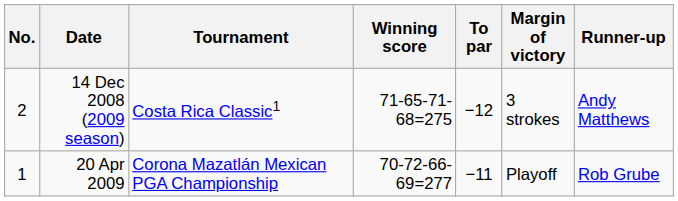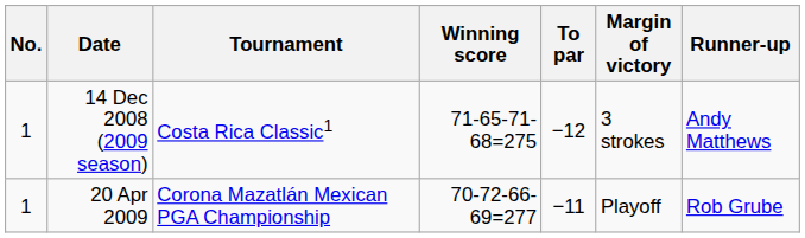 <table class="wikitable" style="font-size:95%;">
 <tr>
 <th>No.</th>
 <th>Date</th>
 <th>Tournament</th>
 <th>Winning score</th>
 <th>To par</th>
 <th>Margin of<br>victory</th>
 <th>Runner-up</th>
 </tr>
 <tr>
-<td align=center>2</td>
+<td align=center>1</td>
 <td align=right>14 Dec 2008<br>(<a href='#'>2009 season</a>)</td>
 <td><a href='#'>Costa Rica Classic</a><sup>1</sup></td>
 <td align=right>71-65-71-68=275</td>
 <td align=center>−12</td>
 <td>3 strokes</td>
 <td> <a href='#'>Andy Matthews</a></td>
 </tr>
 <tr>
 <td align=center>1</td>
 <td align=right>20 Apr 2009</td>
 <td><a href='#'>Corona Mazatlán Mexican PGA Championship</a></td>
 <td align=right>70-72-66-69=277</td>
 <td align=center>−11</td>
 <td>Playoff</td>
 <td> <a href='#'>Rob Grube</a></td>
 </tr>
 </table>
